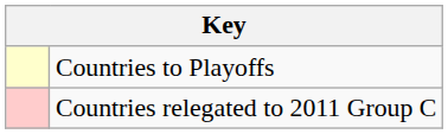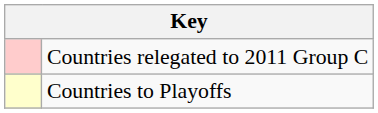 <table class="wikitable" style="text-align: center;">
 <tr>
 <th colspan=2>Key</th>
 </tr>
 <tr>
+<td style="background:#ffcccc; width:20px;"></td>
+<td align=left>Countries relegated to 2011 Group C</td>
+</tr>
+<tr>
 <td style="background:#ffffcc; width:20px;"></td>
 <td align=left>Countries to Playoffs</td>
 </tr>
-<tr>
-<td style="background:#ffcccc; width:20px;"></td>
-<td align=left>Countries relegated to 2011 Group C</td>
-</tr>
 </table>
